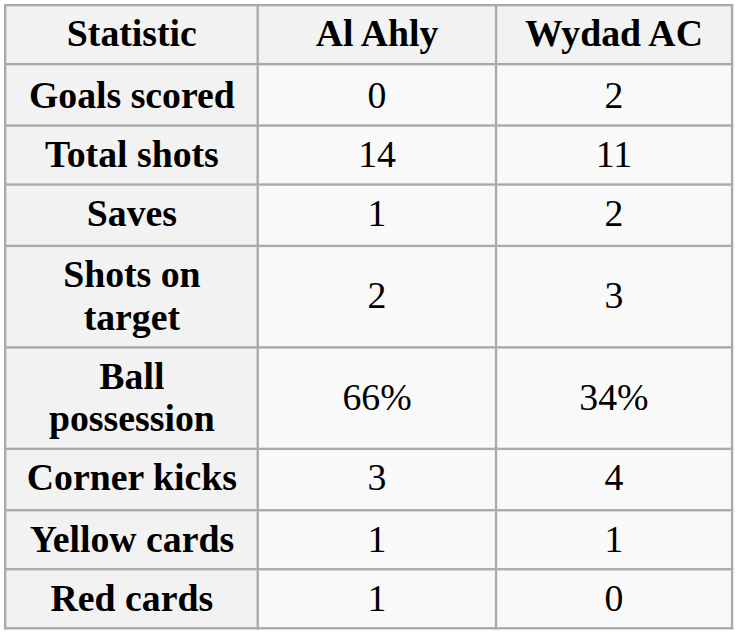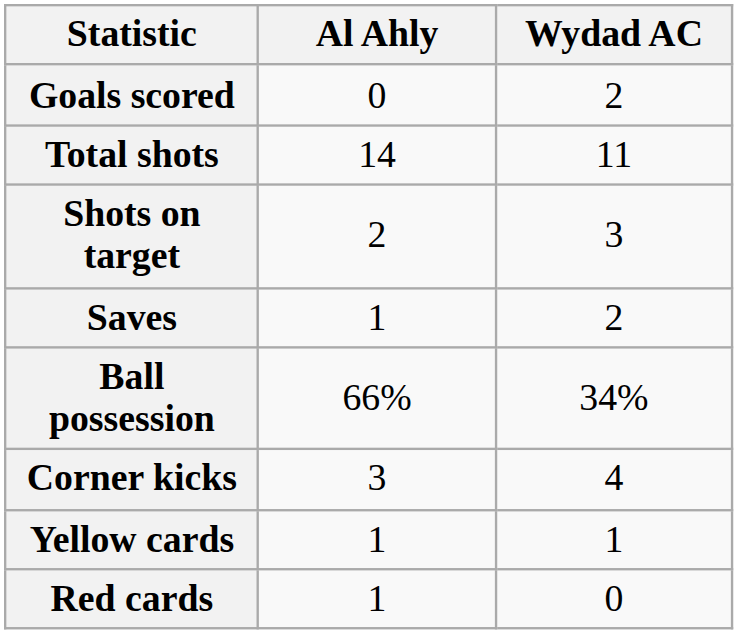 <table class="wikitable plainrowheaders" style="text-align:center">
 <tr>
 <th scope="col" style="width:100px">Statistic</th>
 <th scope="col" style="width:93px">Al Ahly</th>
 <th scope="col" style="width:93px">Wydad AC</th>
 </tr>
 <tr>
 <th scope=row>Goals scored</th>
 <td>0</td>
 <td>2</td>
 </tr>
 <tr>
 <th scope=row>Total shots</th>
 <td>14</td>
 <td>11</td>
 </tr>
 <tr>
+<th scope=row>Shots on target</th>
+<td>2</td>
+<td>3</td>
+</tr>
+<tr>
 <th scope=row>Saves</th>
 <td>1</td>
 <td>2</td>
-</tr>
-<tr>
-<th scope=row>Shots on target</th>
-<td>2</td>
-<td>3</td>
 </tr>
 <tr>
 <th scope=row>Ball possession</th>
 <td>66%</td>
 <td>34%</td>
 </tr>
 <tr>
 <th scope=row>Corner kicks</th>
 <td>3</td>
 <td>4</td>
 </tr>
 <tr>
 <th scope=row>Yellow cards</th>
 <td>1</td>
 <td>1</td>
 </tr>
 <tr>
 <th scope=row>Red cards</th>
 <td>1</td>
 <td>0</td>
 </tr>
 </table>
